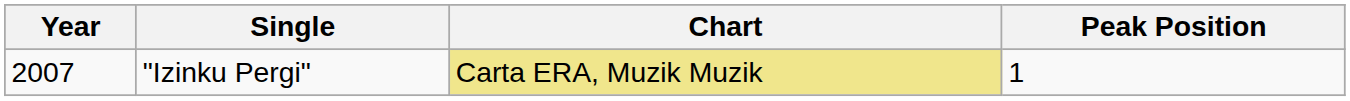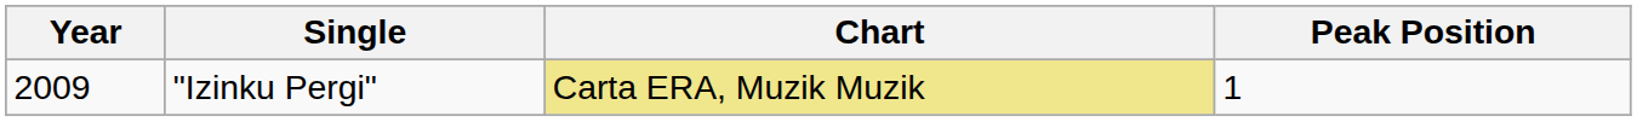 <table class="wikitable" width="60%">
 <tr>
 <th align="left">Year</th>
 <th align="left">Single</th>
 <th align="left">Chart</th>
 <th align="left">Peak Position</th>
 </tr>
 <tr>
-<td>2007</td>
+<td>2009</td>
 <td>"Izinku Pergi"</td>
 <td style="background: khaki;">Carta ERA, Muzik Muzik</td>
 <td>1</td>
 </tr>
 </table>
